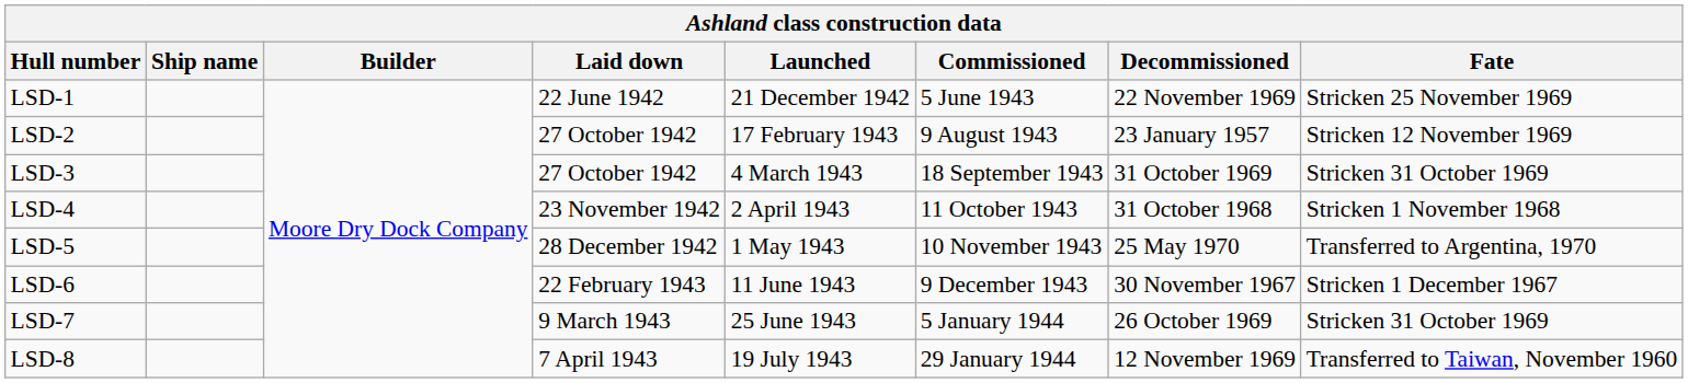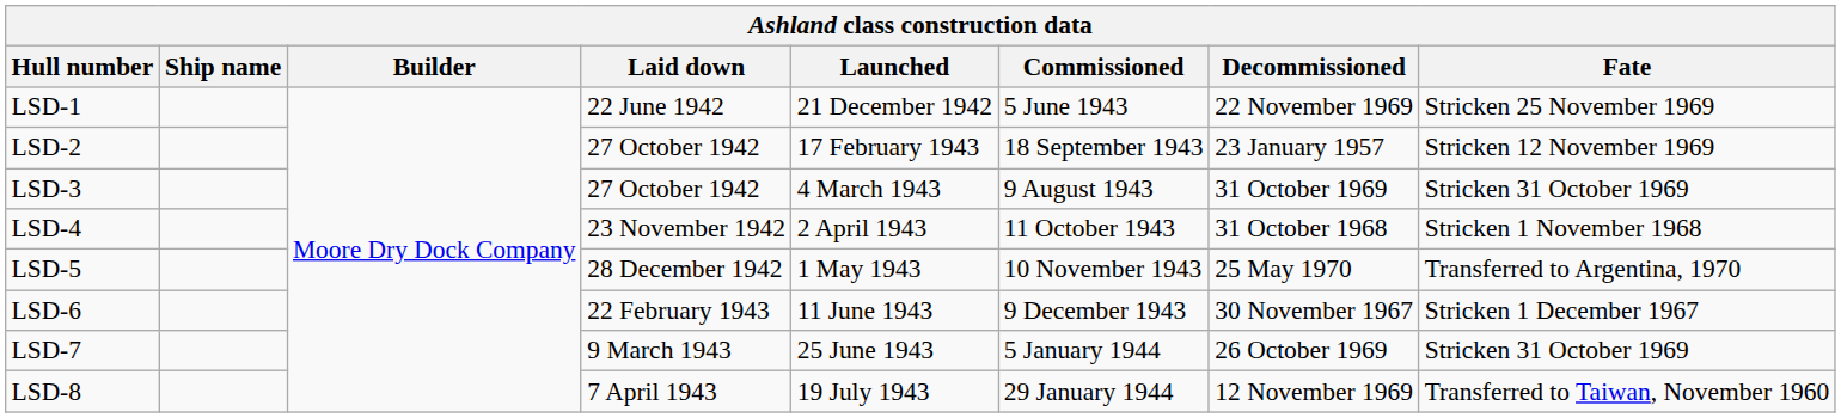 <table class="wikitable ">
 <tr>
 <th colspan="8" align="center"><em>Ashland</em> class construction data</th>
 </tr>
 <tr>
 <th scope="col">Hull number</th>
 <th scope="col">Ship name</th>
 <th scope="col">Builder</th>
 <th scope="col">Laid down</th>
 <th scope="col">Launched</th>
 <th scope="col">Commissioned</th>
 <th scope="col">Decommissioned</th>
 <th scope="col">Fate</th>
 </tr>
 <tr>
 <td scope="row">LSD-1</td>
 <td></td>
 <td rowspan="8"><a href='#'>Moore Dry Dock Company</a></td>
 <td>22 June 1942</td>
 <td>21 December 1942</td>
 <td>5 June 1943</td>
 <td>22 November 1969</td>
 <td>Stricken 25 November 1969</td>
 </tr>
 <tr>
 <td scope="row">LSD-2</td>
 <td></td>
 <td>27 October 1942</td>
 <td>17 February 1943</td>
-<td>9 August 1943</td>
+<td>18 September 1943</td>
 <td>23 January 1957</td>
 <td>Stricken 12 November 1969</td>
 </tr>
 <tr>
 <td scope="row">LSD-3</td>
 <td></td>
 <td>27 October 1942</td>
 <td>4 March 1943</td>
-<td>18 September 1943</td>
+<td>9 August 1943</td>
 <td>31 October 1969</td>
 <td>Stricken 31 October 1969</td>
 </tr>
 <tr>
 <td scope="row">LSD-4</td>
 <td></td>
 <td>23 November 1942</td>
 <td>2 April 1943</td>
 <td>11 October 1943</td>
 <td>31 October 1968</td>
 <td>Stricken 1 November 1968</td>
 </tr>
 <tr>
 <td scope="row">LSD-5</td>
 <td></td>
 <td>28 December 1942</td>
 <td>1 May 1943</td>
 <td>10 November 1943</td>
 <td>25 May 1970</td>
 <td>Transferred to Argentina, 1970</td>
 </tr>
 <tr>
 <td scope="row">LSD-6</td>
 <td></td>
 <td>22 February 1943</td>
 <td>11 June 1943</td>
 <td>9 December 1943</td>
 <td>30 November 1967</td>
 <td>Stricken 1 December 1967</td>
 </tr>
 <tr>
 <td scope="row">LSD-7</td>
 <td></td>
 <td>9 March 1943</td>
 <td>25 June 1943</td>
 <td>5 January 1944</td>
 <td>26 October 1969</td>
 <td>Stricken 31 October 1969</td>
 </tr>
 <tr>
 <td scope="row">LSD-8</td>
 <td></td>
 <td>7 April 1943</td>
 <td>19 July 1943</td>
 <td>29 January 1944</td>
 <td>12 November 1969</td>
 <td>Transferred to <a href='#'>Taiwan</a>, November 1960</td>
 </tr>
 </table>
